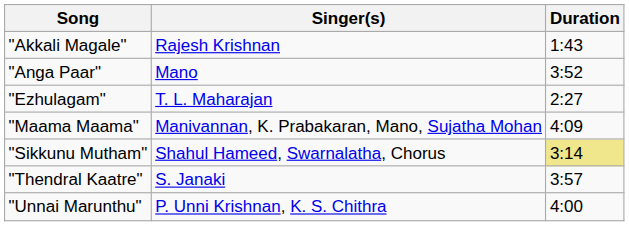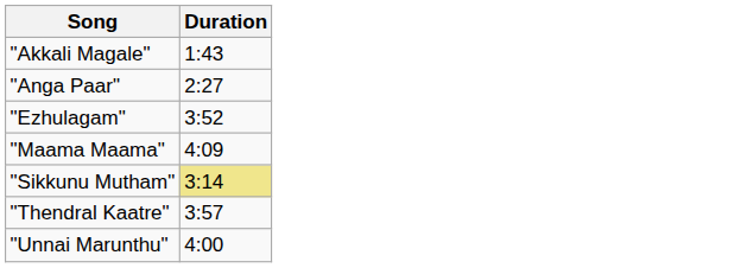 <table class="wikitable" style="font-size:95%;">
 <tr>
 <th>Song</th>
-<th>Singer(s)</th>
 <th>Duration</th>
 </tr>
 <tr>
 <td>"Akkali Magale"</td>
-<td><a href='#'>Rajesh Krishnan</a></td>
 <td>1:43</td>
 </tr>
 <tr>
 <td>"Anga Paar"</td>
-<td><a href='#'>Mano</a></td>
+<td>2:27</td>
+</tr>
+<tr>
+<td>"Ezhulagam"</td>
 <td>3:52</td>
 </tr>
 <tr>
-<td>"Ezhulagam"</td>
-<td><a href='#'>T. L. Maharajan</a></td>
-<td>2:27</td>
-</tr>
-<tr>
 <td>"Maama Maama"</td>
-<td><a href='#'>Manivannan</a>, K. Prabakaran, Mano, <a href='#'>Sujatha Mohan</a></td>
 <td>4:09</td>
 </tr>
 <tr>
 <td>"Sikkunu Mutham"</td>
-<td><a href='#'>Shahul Hameed</a>, <a href='#'>Swarnalatha</a>, Chorus</td>
 <td style="background: khaki;">3:14</td>
 </tr>
 <tr>
 <td>"Thendral Kaatre"</td>
-<td><a href='#'>S. Janaki</a></td>
 <td>3:57</td>
 </tr>
 <tr>
 <td>"Unnai Marunthu"</td>
-<td><a href='#'>P. Unni Krishnan</a>, <a href='#'>K. S. Chithra</a></td>
 <td>4:00</td>
 </tr>
 </table>
